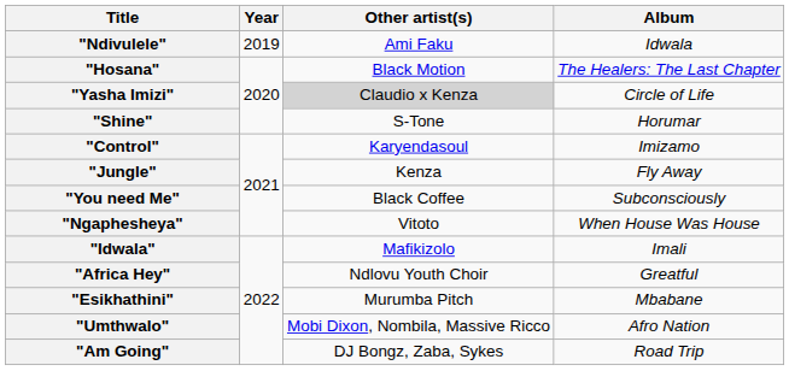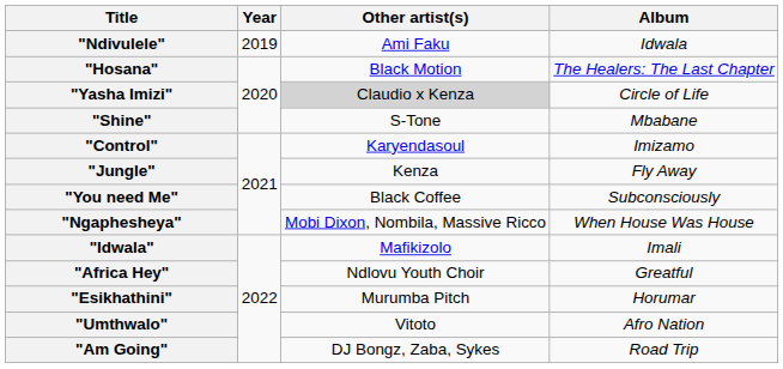 <table class="wikitable plainrowheaders" style="text-align:center;">
 <tr>
 <th scope="col" style="width:14em;">Title</th>
 <th scope="col">Year</th>
 <th scope="col">Other artist(s)</th>
 <th scope="col">Album</th>
 </tr>
 <tr>
 <th scope="row">"Ndivulele"</th>
 <td>2019</td>
 <td><a href='#'>Ami Faku</a></td>
 <td><em>Idwala</em></td>
 </tr>
 <tr>
 <th scope="row">"Hosana"</th>
 <td rowspan="3">2020</td>
 <td><a href='#'>Black Motion</a></td>
 <td><em><a href='#'>The Healers: The Last Chapter</a></em></td>
 </tr>
 <tr>
 <th scope="row">"Yasha Imizi"</th>
 <td style="background: lightgrey;">Claudio x Kenza</td>
 <td><em>Circle of Life</em></td>
 </tr>
 <tr>
 <th scope="row">"Shine"</th>
 <td>S-Tone</td>
-<td><em>Horumar</em></td>
+<td><em>Mbabane</em></td>
 </tr>
 <tr>
 <th scope="row">"Control"</th>
 <td rowspan=4>2021</td>
 <td><a href='#'>Karyendasoul</a></td>
 <td><em>Imizamo</em></td>
 </tr>
 <tr>
 <th scope="row">"Jungle"</th>
 <td>Kenza</td>
 <td><em>Fly Away</em></td>
 </tr>
 <tr>
 <th scope="row">"You need Me"</th>
 <td>Black Coffee</td>
 <td><em>Subconsciously</em></td>
 </tr>
 <tr>
 <th scope="row">"Ngaphesheya"</th>
-<td>Vitoto</td>
+<td><a href='#'>Mobi Dixon</a>, Nombila, Massive Ricco</td>
 <td><em>When House Was House</em></td>
 </tr>
 <tr>
 <th scope="row">"Idwala"</th>
 <td rowspan=5>2022</td>
 <td><a href='#'>Mafikizolo</a></td>
 <td><em>Imali</em></td>
 </tr>
 <tr>
 <th scope="row">"Africa Hey"</th>
 <td>Ndlovu Youth Choir</td>
 <td><em>Greatful</em></td>
 </tr>
 <tr>
 <th scope="row">"Esikhathini"</th>
 <td>Murumba Pitch</td>
-<td><em>Mbabane</em></td>
+<td><em>Horumar</em></td>
 </tr>
 <tr>
 <th scope="row">"Umthwalo"</th>
-<td><a href='#'>Mobi Dixon</a>, Nombila, Massive Ricco</td>
+<td>Vitoto</td>
 <td><em>Afro Nation</em></td>
 </tr>
 <tr>
 <th scope="row">"Am Going"</th>
 <td>DJ Bongz, Zaba, Sykes</td>
 <td><em>Road Trip</em></td>
 </tr>
 </table>
